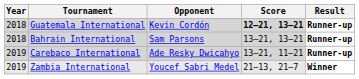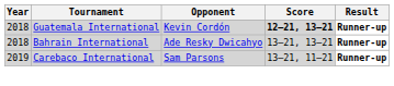 <table class="sortable wikitable" style="font-size: 90%;">
 <tr>
 <th>Year</th>
 <th>Tournament</th>
 <th>Opponent</th>
 <th>Score</th>
 <th>Result</th>
 </tr>
 <tr style="background:#D5D5D5">
 <td align="center">2018</td>
 <td align="left"><a href='#'>Guatemala International</a></td>
 <td align="left"> <a href='#'>Kevin Cordón</a></td>
 <td align="left"><strong>12–21, 13–21</strong></td>
 <td style="text-align:left; background:white"> <strong>Runner-up</strong></td>
 </tr>
 <tr style="background:#D5D5D5">
 <td align="center">2018</td>
 <td align="left"><a href='#'>Bahrain International</a></td>
-<td align="left"> <a href='#'>Sam Parsons</a></td>
+<td align="left"> <a href='#'>Ade Resky Dwicahyo</a></td>
 <td align="left">13–21, 13–21</td>
 <td style="text-align:left; background:white"> <strong>Runner-up</strong></td>
 </tr>
 <tr style="background:#D5D5D5">
 <td align="center">2019</td>
 <td align="left"><a href='#'>Carebaco International</a></td>
-<td align="left"> <a href='#'>Ade Resky Dwicahyo</a></td>
+<td align="left"> <a href='#'>Sam Parsons</a></td>
 <td align="left">13–21, 11–21</td>
 <td style="text-align:left; background:white"> <strong>Runner-up</strong></td>
 </tr>
-<tr style="background:#E9E9E9">
-<td align="center">2019</td>
-<td align="left"><a href='#'>Zambia International</a></td>
-<td align="left"> <a href='#'>Youcef Sabri Medel</a></td>
-<td align="left">21–13, 21–7</td>
-<td style="text-align:left; background:white"> <strong>Winner</strong></td>
-</tr>
 </table>
